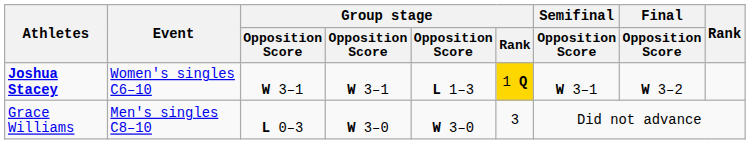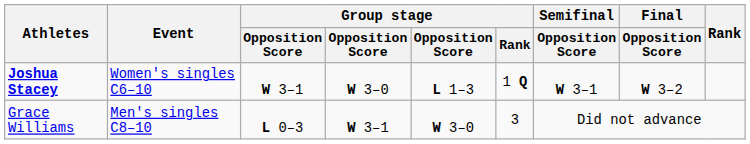 <table class="wikitable" style="font-size:88%; text-align:center">
 <tr>
 <th rowspan=2>Athletes</th>
 <th rowspan=2>Event</th>
 <th colspan=4>Group stage</th>
 <th>Semifinal</th>
 <th>Final</th>
 <th rowspan=2>Rank</th>
 </tr>
 <tr style="font-size:95%">
 <th>Opposition<br>Score</th>
 <th>Opposition<br>Score</th>
 <th>Opposition<br>Score</th>
 <th>Rank</th>
 <th>Opposition<br>Score</th>
 <th>Opposition<br>Score</th>
 </tr>
 <tr>
 <td align=left><strong><a href='#'>Joshua Stacey</a></strong></td>
 <td align=left><a href='#'>Women's singles C6–10</a></td>
 <td><br><strong>W</strong> 3–1</td>
-<td><br><strong>W</strong> 3–1</td>
+<td><br><strong>W</strong> 3–0</td>
 <td><br><strong>L</strong> 1–3</td>
-<td style="background: gold;">1 <strong>Q</strong></td>
+<td>1 <strong>Q</strong></td>
 <td><br><strong>W</strong> 3–1</td>
 <td><br><strong>W</strong> 3–2</td>
 <td></td>
 </tr>
 <tr>
 <td align=left><a href='#'>Grace Williams</a></td>
 <td align=left><a href='#'>Men's singles C8–10</a></td>
 <td><br><strong>L</strong> 0–3</td>
-<td><br><strong>W</strong> 3–0</td>
+<td><br><strong>W</strong> 3–1</td>
 <td><br><strong>W</strong> 3–0</td>
 <td>3</td>
 <td colspan=3>Did not advance</td>
 </tr>
 </table>
